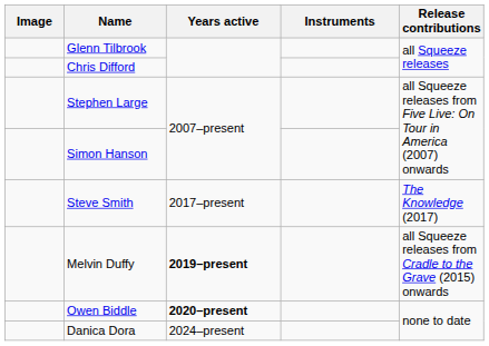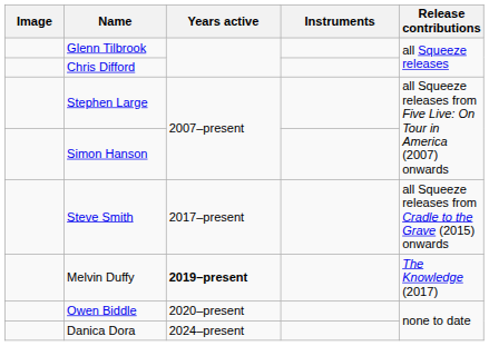 <table class="wikitable" border="1" width=100%>
 <tr>
 <th width="75">Image</th>
 <th width="140">Name</th>
 <th width="160">Years active</th>
 <th width="160">Instruments</th>
 <th>Release contributions</th>
 </tr>
 <tr>
 <td></td>
 <td><a href='#'>Glenn Tilbrook</a></td>
 <td rowspan="2"></td>
 <td></td>
 <td rowspan="2">all <a href='#'>Squeeze releases</a></td>
 </tr>
 <tr>
 <td></td>
 <td><a href='#'>Chris Difford</a></td>
 <td></td>
 </tr>
 <tr>
 <td></td>
 <td><a href='#'>Stephen Large</a></td>
 <td rowspan="2">2007–present</td>
 <td></td>
 <td rowspan="2">all Squeeze releases from <em>Five Live: On Tour in America</em> (2007) onwards</td>
 </tr>
 <tr>
 <td></td>
 <td><a href='#'>Simon Hanson</a></td>
 <td></td>
 </tr>
 <tr>
 <td></td>
 <td><a href='#'>Steve Smith</a></td>
 <td>2017–present</td>
 <td></td>
-<td><em><a href='#'>The Knowledge</a></em> (2017)</td>
+<td>all Squeeze releases from <em><a href='#'>Cradle to the Grave</a></em> (2015) onwards</td>
 </tr>
 <tr>
 <td></td>
 <td>Melvin Duffy</td>
 <td><strong>2019–present </strong></td>
 <td></td>
-<td>all Squeeze releases from <em><a href='#'>Cradle to the Grave</a></em> (2015) onwards</td>
+<td><em><a href='#'>The Knowledge</a></em> (2017)</td>
 </tr>
 <tr>
 <td></td>
 <td><a href='#'>Owen Biddle</a></td>
-<td><strong>2020–present</strong></td>
+<td>2020–present</td>
 <td></td>
 <td Rowspan="2">none to date</td>
 </tr>
 <tr>
 <td></td>
 <td>Danica Dora</td>
 <td>2024–present</td>
 <td></td>
 </tr>
 </table>
